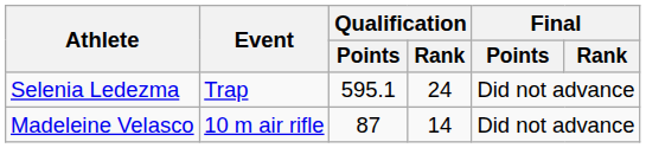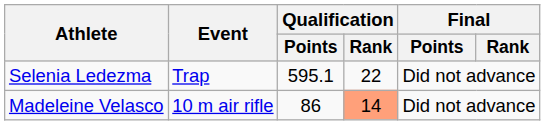 <table class="wikitable" style="font-size:90%">
 <tr>
 <th rowspan=2>Athlete</th>
 <th rowspan=2>Event</th>
 <th colspan=2>Qualification</th>
 <th colspan=2>Final</th>
 </tr>
 <tr style="font-size:95%">
 <th>Points</th>
 <th>Rank</th>
 <th>Points</th>
 <th>Rank</th>
 </tr>
 <tr align=center>
 <td align=left><a href='#'>Selenia Ledezma</a></td>
 <td align=left><a href='#'>Trap</a></td>
 <td>595.1</td>
-<td>24</td>
+<td>22</td>
 <td colspan=2>Did not advance</td>
 </tr>
 <tr align=center>
 <td align=left><a href='#'>Madeleine Velasco</a></td>
 <td align=left><a href='#'>10 m air rifle</a></td>
-<td>87</td>
-<td>14</td>
+<td>86</td>
+<td style="background: lightsalmon;">14</td>
 <td colspan=2>Did not advance</td>
 </tr>
 </table>
